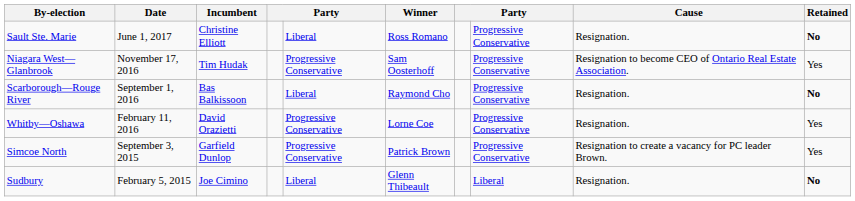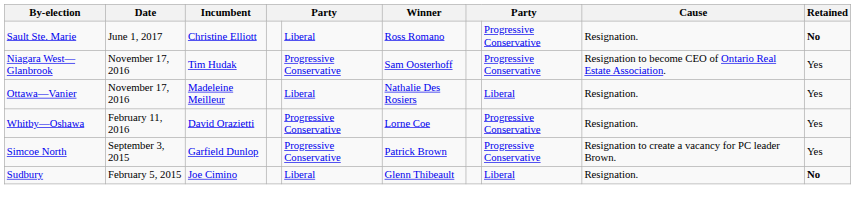 <table class=wikitable style="width:100%">
 <tr>
 <th>By-election</th>
 <th>Date</th>
 <th>Incumbent</th>
 <th colspan=2>Party</th>
 <th>Winner</th>
 <th colspan=2>Party</th>
 <th>Cause</th>
 <th>Retained</th>
 </tr>
 <tr>
 <td><a href='#'>Sault Ste. Marie</a></td>
 <td>June 1, 2017</td>
 <td><a href='#'>Christine Elliott</a></td>
 <td>    </td>
 <td><a href='#'>Liberal</a></td>
 <td><a href='#'>Ross Romano</a></td>
 <td>    </td>
 <td><a href='#'>Progressive Conservative</a></td>
 <td>Resignation.</td>
 <td><strong>No</strong></td>
 </tr>
 <tr>
 <td><a href='#'>Niagara West—Glanbrook</a></td>
 <td>November 17, 2016</td>
 <td><a href='#'>Tim Hudak</a></td>
 <td>    </td>
 <td><a href='#'>Progressive Conservative</a></td>
 <td><a href='#'>Sam Oosterhoff</a></td>
 <td>    </td>
 <td><a href='#'>Progressive Conservative</a></td>
 <td>Resignation to become CEO of <a href='#'>Ontario Real Estate Association</a>.</td>
 <td>Yes</td>
 </tr>
 <tr>
-<td><a href='#'>Scarborough—Rouge River</a></td>
-<td>September 1, 2016</td>
-<td><a href='#'>Bas Balkissoon</a></td>
+<td><a href='#'>Ottawa—Vanier</a></td>
+<td>November 17, 2016</td>
+<td><a href='#'>Madeleine Meilleur</a></td>
 <td>    </td>
 <td><a href='#'>Liberal</a></td>
-<td><a href='#'>Raymond Cho</a></td>
+<td><a href='#'>Nathalie Des Rosiers</a></td>
 <td>    </td>
-<td><a href='#'>Progressive Conservative</a></td>
+<td><a href='#'>Liberal</a></td>
 <td>Resignation.</td>
-<td><strong>No</strong></td>
+<td>Yes</td>
 </tr>
 <tr>
 <td><a href='#'>Whitby—Oshawa</a></td>
 <td>February 11, 2016</td>
 <td><a href='#'>David Orazietti</a></td>
 <td>    </td>
 <td><a href='#'>Progressive Conservative</a></td>
 <td><a href='#'>Lorne Coe</a></td>
 <td>    </td>
 <td><a href='#'>Progressive Conservative</a></td>
 <td>Resignation.</td>
 <td>Yes</td>
 </tr>
 <tr>
 <td><a href='#'>Simcoe North</a></td>
 <td>September 3, 2015</td>
 <td><a href='#'>Garfield Dunlop</a></td>
 <td>    </td>
 <td><a href='#'>Progressive Conservative</a></td>
 <td><a href='#'>Patrick Brown</a></td>
 <td>    </td>
 <td><a href='#'>Progressive Conservative</a></td>
 <td>Resignation to create a vacancy for PC leader Brown.</td>
 <td>Yes</td>
 </tr>
 <tr>
 <td><a href='#'>Sudbury</a></td>
 <td>February 5, 2015</td>
 <td><a href='#'>Joe Cimino</a></td>
 <td>    </td>
 <td><a href='#'>Liberal</a></td>
 <td><a href='#'>Glenn Thibeault</a></td>
 <td>    </td>
 <td><a href='#'>Liberal</a></td>
 <td>Resignation.</td>
 <td><strong>No</strong></td>
 </tr>
 </table>
